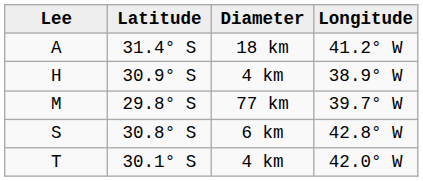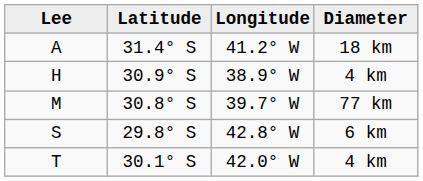 <table class="wikitable">
 <tr>
 <th width="25%" style="background:#eeeeee;">Lee</th>
 <th width="25%" style="background:#eeeeee;">Latitude</th>
+<th width="25%" style="background:#eeeeee;">Longitude</th>
 <th width="25%" style="background:#eeeeee;">Diameter</th>
-<th width="25%" style="background:#eeeeee;">Longitude</th>
 </tr>
 <tr>
 <td align="center">A</td>
 <td align="center">31.4° S</td>
+<td align="center">41.2° W</td>
 <td align="center">18 km</td>
-<td align="center">41.2° W</td>
 </tr>
 <tr>
 <td align="center">H</td>
 <td align="center">30.9° S</td>
+<td align="center">38.9° W</td>
 <td align="center">4 km</td>
-<td align="center">38.9° W</td>
 </tr>
 <tr>
 <td align="center">M</td>
-<td align="center">29.8° S</td>
+<td align="center">30.8° S</td>
+<td align="center">39.7° W</td>
 <td align="center">77 km</td>
-<td align="center">39.7° W</td>
 </tr>
 <tr>
 <td align="center">S</td>
-<td align="center">30.8° S</td>
+<td align="center">29.8° S</td>
+<td align="center">42.8° W</td>
 <td align="center">6 km</td>
-<td align="center">42.8° W</td>
 </tr>
 <tr>
 <td align="center">T</td>
 <td align="center">30.1° S</td>
+<td align="center">42.0° W</td>
 <td align="center">4 km</td>
-<td align="center">42.0° W</td>
 </tr>
 </table>
